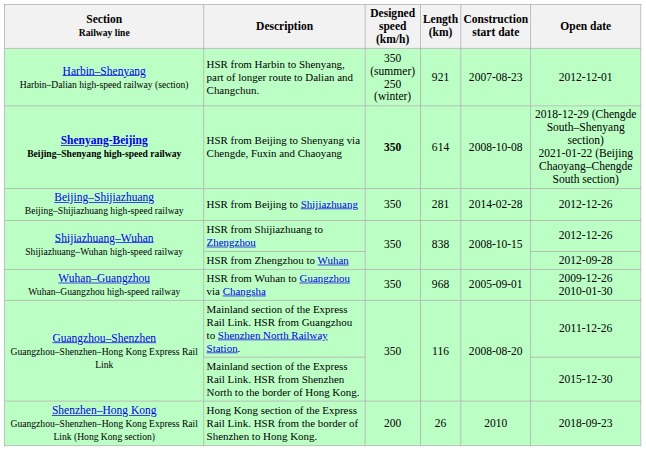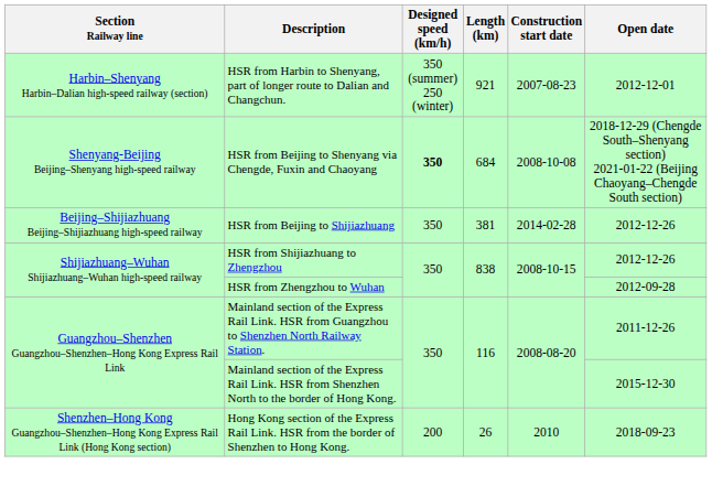 <table class="wikitable sortable" width=70% style="font-size:100%;text-align: center;">
 <tr>
 <th width="270"><strong>Section</strong> <br> <small> Railway line </small></th>
 <th><strong>Description</strong></th>
 <th><strong>Designed <br> speed <br> (km/h)</strong> <br></th>
 <th><strong>Length <br> (km)</strong> <br></th>
 <th><strong>Construction <br> start date</strong> <br></th>
 <th><strong>Open date</strong> <br></th>
 </tr>
 <tr style="background:#bcffc5;">
 <td><a href='#'>Harbin–Shenyang</a> <br> <small>Harbin–Dalian high-speed railway (section)</small></td>
 <td style="font-size:95%; text-align:left">HSR from Harbin to Shenyang, part of longer route to Dalian and Changchun.</td>
 <td>350 (summer) <br> 250 (winter)</td>
 <td>921</td>
 <td>2007-08-23</td>
 <td>2012-12-01</td>
 </tr>
 <tr style="background:#bcffc5;">
-<td><strong><a href='#'>Shenyang-Beijing</a> <br> <small>Beijing–Shenyang high-speed railway</small></strong></td>
+<td><a href='#'>Shenyang-Beijing</a> <br> <small>Beijing–Shenyang high-speed railway</small></td>
 <td style="font-size:95%; text-align:left">HSR from Beijing to Shenyang via Chengde, Fuxin and Chaoyang</td>
 <td><strong>350</strong></td>
-<td>614</td>
+<td>684</td>
 <td>2008-10-08</td>
 <td>2018-12-29 (Chengde South–Shenyang section)<br>2021-01-22 (Beijing Chaoyang–Chengde South section)</td>
 </tr>
 <tr style="background:#bcffc5;">
 <td><a href='#'>Beijing–Shijiazhuang</a><br><small>Beijing–Shijiazhuang high-speed railway</small></td>
 <td style="font-size:95%; text-align:left">HSR from Beijing to <a href='#'>Shijiazhuang</a></td>
 <td>350</td>
-<td>281</td>
+<td>381</td>
 <td>2014-02-28</td>
 <td>2012-12-26</td>
 </tr>
 <tr style="background:#bcffc5;">
 <td rowspan="2"><a href='#'>Shijiazhuang–Wuhan</a><br><small>Shijiazhuang–Wuhan high-speed railway</small></td>
 <td style="font-size:95%; text-align:left">HSR from Shijiazhuang to <a href='#'>Zhengzhou</a></td>
 <td rowspan="2">350</td>
 <td rowspan="2">838</td>
 <td rowspan="2">2008-10-15</td>
 <td>2012-12-26</td>
 </tr>
 <tr style="background:#bcffc5;">
 <td style="font-size:95%; text-align:left">HSR from Zhengzhou to <a href='#'>Wuhan</a></td>
 <td>2012-09-28</td>
-</tr>
-<tr style="background:#bcffc5;">
-<td><a href='#'>Wuhan–Guangzhou</a><br><small>Wuhan–Guangzhou high-speed railway</small></td>
-<td style="font-size:95%; text-align:left">HSR from Wuhan to <a href='#'>Guangzhou</a> via <a href='#'>Changsha</a></td>
-<td>350</td>
-<td>968</td>
-<td>2005-09-01</td>
-<td>2009-12-26<br>2010-01-30</td>
 </tr>
 <tr style="background:#bcffc5;">
 <td rowspan="2"><a href='#'>Guangzhou–Shenzhen</a><br><small>Guangzhou–Shenzhen–Hong Kong Express Rail Link</small></td>
 <td style="font-size:95%; text-align:left">Mainland section of the Express Rail Link. HSR from Guangzhou to <a href='#'>Shenzhen North Railway Station</a>.</td>
 <td rowspan="2">350</td>
 <td rowspan="2">116</td>
 <td rowspan="2">2008-08-20</td>
 <td>2011-12-26</td>
 </tr>
 <tr style="background:#bcffc5;">
 <td style="font-size:95%; text-align:left">Mainland section of the Express Rail Link. HSR from Shenzhen North to the border of Hong Kong.</td>
 <td>2015-12-30</td>
 </tr>
 <tr style="background:#bcffc5;">
 <td><a href='#'>Shenzhen–Hong Kong</a><br><small> Guangzhou–Shenzhen–Hong Kong Express Rail Link (Hong Kong section) </small></td>
 <td style="font-size:95%; text-align:left">Hong Kong section of the Express Rail Link. HSR from the border of Shenzhen to Hong Kong.</td>
 <td>200</td>
 <td>26</td>
 <td>2010</td>
 <td>2018-09-23</td>
 </tr>
 </table>
